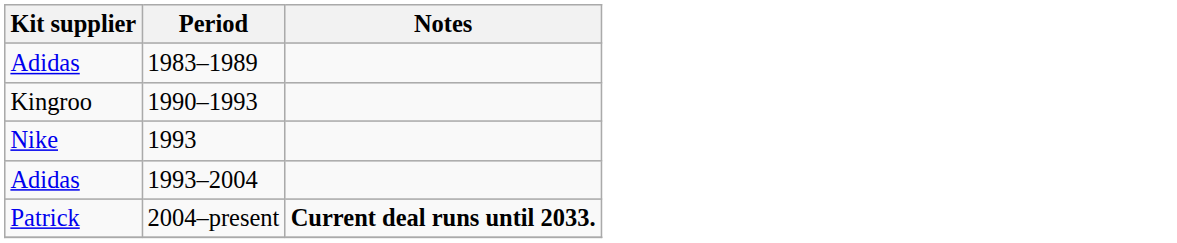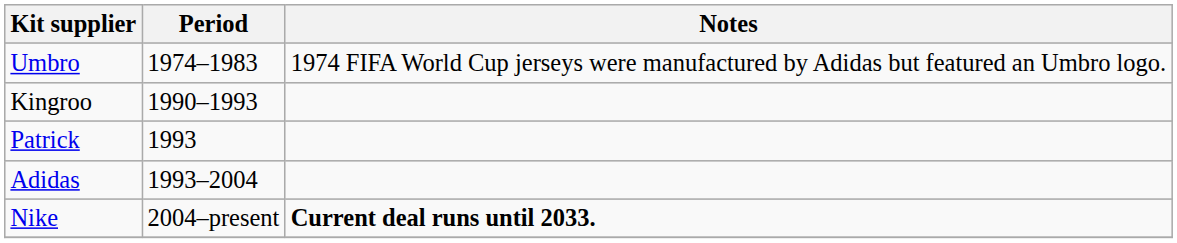 <table class="wikitable">
 <tr>
 <th>Kit supplier</th>
 <th>Period</th>
 <th>Notes</th>
 </tr>
 <tr>
-<td><a href='#'>Adidas</a></td>
-<td>1983–1989</td>
-<td></td>
+<td><a href='#'>Umbro</a></td>
+<td>1974–1983</td>
+<td>1974 FIFA World Cup jerseys were manufactured by Adidas but featured an Umbro logo.</td>
 </tr>
 <tr>
 <td>Kingroo</td>
 <td>1990–1993</td>
 <td></td>
 </tr>
 <tr>
-<td><a href='#'>Nike</a></td>
+<td><a href='#'>Patrick</a></td>
 <td>1993</td>
 <td></td>
 </tr>
 <tr>
 <td><a href='#'>Adidas</a></td>
 <td>1993–2004</td>
 <td></td>
 </tr>
 <tr>
-<td><a href='#'>Patrick</a></td>
+<td><a href='#'>Nike</a></td>
 <td>2004–present</td>
 <td><strong>Current deal runs until 2033.</strong></td>
 </tr>
 <tr>
 </tr>
 </table>
